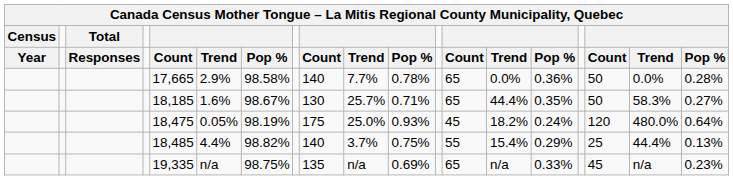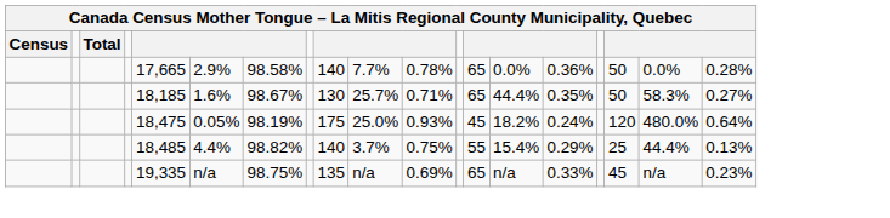 <table class="wikitable">
 <tr>
 <th colspan="19">Canada Census Mother Tongue – La Mitis Regional County Municipality, Quebec</th>
 </tr>
 <tr>
 <th>Census</th>
 <td></td>
 <th>Total</th>
 <td colspan="1"></td>
 <th colspan="3"></th>
 <td colspan="1"></td>
 <th colspan="3"></th>
 <td colspan="1"></td>
 <th colspan="3"></th>
 <td colspan="1"></td>
 <th colspan="3"></th>
-</tr>
-<tr>
-<th>Year</th>
-<td></td>
-<th>Responses</th>
-<td></td>
-<th>Count</th>
-<th>Trend</th>
-<th>Pop %</th>
-<td></td>
-<th>Count</th>
-<th>Trend</th>
-<th>Pop %</th>
-<td></td>
-<th>Count</th>
-<th>Trend</th>
-<th>Pop %</th>
-<td></td>
-<th>Count</th>
-<th>Trend</th>
-<th>Pop %</th>
 </tr>
 <tr>
 <td></td>
 <td></td>
 <td></td>
 <td></td>
 <td>17,665</td>
 <td> 2.9%</td>
 <td>98.58%</td>
 <td></td>
 <td>140</td>
 <td> 7.7%</td>
 <td>0.78%</td>
 <td></td>
 <td>65</td>
 <td> 0.0%</td>
 <td>0.36%</td>
 <td></td>
 <td>50</td>
 <td> 0.0%</td>
 <td>0.28%</td>
 </tr>
 <tr>
 <td></td>
 <td></td>
 <td></td>
 <td></td>
 <td>18,185</td>
 <td> 1.6%</td>
 <td>98.67%</td>
 <td></td>
 <td>130</td>
 <td> 25.7%</td>
 <td>0.71%</td>
 <td></td>
 <td>65</td>
 <td> 44.4%</td>
 <td>0.35%</td>
 <td></td>
 <td>50</td>
 <td> 58.3%</td>
 <td>0.27%</td>
 </tr>
 <tr>
 <td></td>
 <td></td>
 <td></td>
 <td></td>
 <td>18,475</td>
 <td> 0.05%</td>
 <td>98.19%</td>
 <td></td>
 <td>175</td>
 <td> 25.0%</td>
 <td>0.93%</td>
 <td></td>
 <td>45</td>
 <td> 18.2%</td>
 <td>0.24%</td>
 <td></td>
 <td>120</td>
 <td> 480.0%</td>
 <td>0.64%</td>
 </tr>
 <tr>
 <td></td>
 <td></td>
 <td></td>
 <td></td>
 <td>18,485</td>
 <td> 4.4%</td>
 <td>98.82%</td>
 <td></td>
 <td>140</td>
 <td> 3.7%</td>
 <td>0.75%</td>
 <td></td>
 <td>55</td>
 <td> 15.4%</td>
 <td>0.29%</td>
 <td></td>
 <td>25</td>
 <td> 44.4%</td>
 <td>0.13%</td>
 </tr>
 <tr>
 <td></td>
 <td></td>
 <td></td>
 <td></td>
 <td>19,335</td>
 <td>n/a</td>
 <td>98.75%</td>
 <td></td>
 <td>135</td>
 <td>n/a</td>
 <td>0.69%</td>
 <td></td>
 <td>65</td>
 <td>n/a</td>
 <td>0.33%</td>
 <td></td>
 <td>45</td>
 <td>n/a</td>
 <td>0.23%</td>
 </tr>
 </table>
